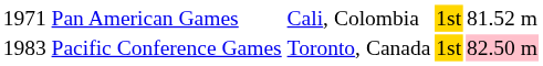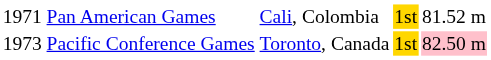 <table>
 <tr>
 <td>1971</td>
 <td><a href='#'>Pan American Games</a></td>
 <td><a href='#'>Cali</a>, Colombia</td>
 <td bgcolor=gold>1st</td>
 <td>81.52 m </td>
 </tr>
 <tr>
-<td>1983</td>
+<td>1973</td>
 <td><a href='#'>Pacific Conference Games</a></td>
 <td><a href='#'>Toronto</a>, Canada</td>
 <td bgcolor=gold>1st</td>
 <td style="background: pink;">82.50 m </td>
 </tr>
 </table>
